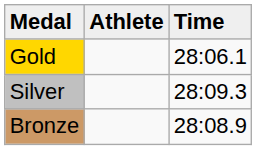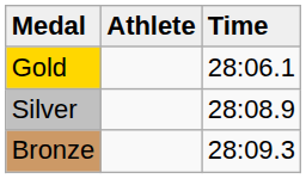 <table class="wikitable">
 <tr style="background:#efefef;">
 <td><strong>Medal</strong></td>
 <td><strong>Athlete</strong></td>
 <td><strong>Time</strong></td>
 </tr>
 <tr>
 <td style="background:gold;">Gold</td>
 <td></td>
 <td>28:06.1</td>
 </tr>
 <tr>
 <td style="background:silver;">Silver</td>
 <td></td>
-<td>28:09.3</td>
+<td>28:08.9</td>
 </tr>
 <tr>
 <td style="background:#c96;">Bronze</td>
 <td></td>
-<td>28:08.9</td>
+<td>28:09.3</td>
 </tr>
 </table>
